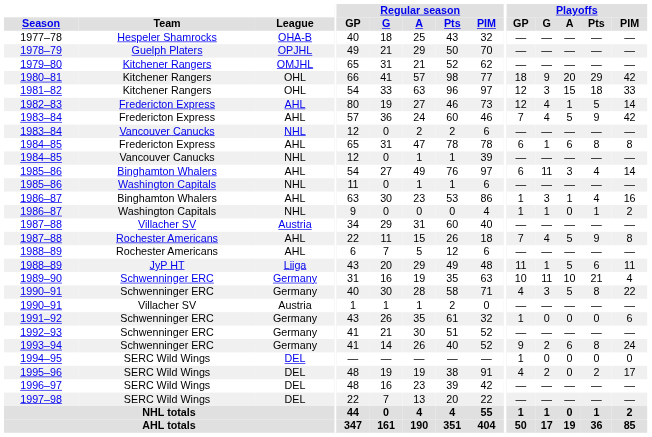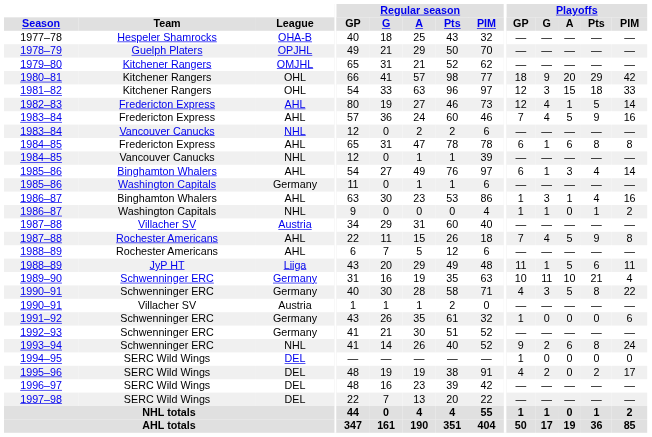 <table border="0" cellpadding="1" cellspacing="0" style="text-align:center; width:60em">
 <tr bgcolor="#e0e0e0">
 <th colspan="3" bgcolor="#ffffff"></th>
 <th rowspan="99" bgcolor="#ffffff"></th>
 <th colspan="5"><a href='#'>Regular season</a></th>
 <th rowspan="99" bgcolor="#ffffff"></th>
 <th colspan="5"><a href='#'>Playoffs</a></th>
 </tr>
 <tr bgcolor="#e0e0e0">
 <th><a href='#'>Season</a></th>
 <th>Team</th>
 <th>League</th>
 <th>GP</th>
 <th><a href='#'>G</a></th>
 <th><a href='#'>A</a></th>
 <th><a href='#'>Pts</a></th>
 <th><a href='#'>PIM</a></th>
 <th>GP</th>
 <th>G</th>
 <th>A</th>
 <th>Pts</th>
 <th>PIM</th>
 </tr>
 <tr>
 <td>1977–78</td>
 <td><a href='#'>Hespeler Shamrocks</a></td>
 <td><a href='#'>OHA-B</a></td>
 <td>40</td>
 <td>18</td>
 <td>25</td>
 <td>43</td>
 <td>32</td>
 <td>—</td>
 <td>—</td>
 <td>—</td>
 <td>—</td>
 <td>—</td>
 </tr>
 <tr bgcolor="#f0f0f0">
 <td><a href='#'>1978–79</a></td>
 <td><a href='#'>Guelph Platers</a></td>
 <td><a href='#'>OPJHL</a></td>
 <td>49</td>
 <td>21</td>
 <td>29</td>
 <td>50</td>
 <td>70</td>
 <td>—</td>
 <td>—</td>
 <td>—</td>
 <td>—</td>
 <td>—</td>
 </tr>
 <tr>
 <td><a href='#'>1979–80</a></td>
 <td><a href='#'>Kitchener Rangers</a></td>
 <td><a href='#'>OMJHL</a></td>
 <td>65</td>
 <td>31</td>
 <td>21</td>
 <td>52</td>
 <td>62</td>
 <td>—</td>
 <td>—</td>
 <td>—</td>
 <td>—</td>
 <td>—</td>
 </tr>
 <tr bgcolor="#f0f0f0">
 <td><a href='#'>1980–81</a></td>
 <td>Kitchener Rangers</td>
 <td>OHL</td>
 <td>66</td>
 <td>41</td>
 <td>57</td>
 <td>98</td>
 <td>77</td>
 <td>18</td>
 <td>9</td>
 <td>20</td>
 <td>29</td>
 <td>42</td>
 </tr>
 <tr>
 <td><a href='#'>1981–82</a></td>
 <td>Kitchener Rangers</td>
 <td>OHL</td>
 <td>54</td>
 <td>33</td>
 <td>63</td>
 <td>96</td>
 <td>97</td>
 <td>12</td>
 <td>3</td>
 <td>15</td>
 <td>18</td>
 <td>33</td>
 </tr>
 <tr bgcolor="#f0f0f0">
 <td><a href='#'>1982–83</a></td>
 <td><a href='#'>Fredericton Express</a></td>
 <td><a href='#'>AHL</a></td>
 <td>80</td>
 <td>19</td>
 <td>27</td>
 <td>46</td>
 <td>73</td>
 <td>12</td>
 <td>4</td>
 <td>1</td>
 <td>5</td>
 <td>14</td>
 </tr>
 <tr>
 <td><a href='#'>1983–84</a></td>
 <td>Fredericton Express</td>
 <td>AHL</td>
 <td>57</td>
 <td>36</td>
 <td>24</td>
 <td>60</td>
 <td>46</td>
 <td>7</td>
 <td>4</td>
 <td>5</td>
 <td>9</td>
-<td>42</td>
+<td>16</td>
 </tr>
 <tr bgcolor="#f0f0f0">
 <td><a href='#'>1983–84</a></td>
 <td><a href='#'>Vancouver Canucks</a></td>
 <td><a href='#'>NHL</a></td>
 <td>12</td>
 <td>0</td>
 <td>2</td>
 <td>2</td>
 <td>6</td>
 <td>—</td>
 <td>—</td>
 <td>—</td>
 <td>—</td>
 <td>—</td>
 </tr>
 <tr>
 <td><a href='#'>1984–85</a></td>
 <td>Fredericton Express</td>
 <td>AHL</td>
 <td>65</td>
 <td>31</td>
 <td>47</td>
 <td>78</td>
 <td>78</td>
 <td>6</td>
 <td>1</td>
 <td>6</td>
 <td>8</td>
 <td>8</td>
 </tr>
 <tr bgcolor="#f0f0f0">
 <td><a href='#'>1984–85</a></td>
 <td>Vancouver Canucks</td>
 <td>NHL</td>
 <td>12</td>
 <td>0</td>
 <td>1</td>
 <td>1</td>
 <td>39</td>
 <td>—</td>
 <td>—</td>
 <td>—</td>
 <td>—</td>
 <td>—</td>
 </tr>
 <tr>
 <td><a href='#'>1985–86</a></td>
 <td><a href='#'>Binghamton Whalers</a></td>
 <td>AHL</td>
 <td>54</td>
 <td>27</td>
 <td>49</td>
 <td>76</td>
 <td>97</td>
 <td>6</td>
-<td>11</td>
+<td>1</td>
 <td>3</td>
 <td>4</td>
 <td>14</td>
 </tr>
 <tr bgcolor="#f0f0f0">
 <td><a href='#'>1985–86</a></td>
 <td><a href='#'>Washington Capitals</a></td>
-<td>NHL</td>
+<td>Germany</td>
 <td>11</td>
 <td>0</td>
 <td>1</td>
 <td>1</td>
 <td>6</td>
 <td>—</td>
 <td>—</td>
 <td>—</td>
 <td>—</td>
 <td>—</td>
 </tr>
 <tr>
 <td><a href='#'>1986–87</a></td>
 <td>Binghamton Whalers</td>
 <td>AHL</td>
 <td>63</td>
 <td>30</td>
 <td>23</td>
 <td>53</td>
 <td>86</td>
 <td>1</td>
 <td>3</td>
 <td>1</td>
 <td>4</td>
 <td>16</td>
 </tr>
 <tr bgcolor="#f0f0f0">
 <td><a href='#'>1986–87</a></td>
 <td>Washington Capitals</td>
 <td>NHL</td>
 <td>9</td>
 <td>0</td>
 <td>0</td>
 <td>0</td>
 <td>4</td>
 <td>1</td>
 <td>1</td>
 <td>0</td>
 <td>1</td>
 <td>2</td>
 </tr>
 <tr>
 <td><a href='#'>1987–88</a></td>
 <td><a href='#'>Villacher SV</a></td>
 <td><a href='#'>Austria</a></td>
 <td>34</td>
 <td>29</td>
 <td>31</td>
 <td>60</td>
 <td>40</td>
 <td>—</td>
 <td>—</td>
 <td>—</td>
 <td>—</td>
 <td>—</td>
 </tr>
 <tr bgcolor="#f0f0f0">
 <td><a href='#'>1987–88</a></td>
 <td><a href='#'>Rochester Americans</a></td>
 <td>AHL</td>
 <td>22</td>
 <td>11</td>
 <td>15</td>
 <td>26</td>
 <td>18</td>
 <td>7</td>
 <td>4</td>
 <td>5</td>
 <td>9</td>
 <td>8</td>
 </tr>
 <tr>
 <td><a href='#'>1988–89</a></td>
 <td>Rochester Americans</td>
 <td>AHL</td>
 <td>6</td>
 <td>7</td>
 <td>5</td>
 <td>12</td>
 <td>6</td>
 <td>—</td>
 <td>—</td>
 <td>—</td>
 <td>—</td>
 <td>—</td>
 </tr>
 <tr bgcolor="#f0f0f0">
 <td><a href='#'>1988–89</a></td>
 <td><a href='#'>JyP HT</a></td>
 <td><a href='#'>Liiga</a></td>
 <td>43</td>
 <td>20</td>
 <td>29</td>
 <td>49</td>
 <td>48</td>
 <td>11</td>
 <td>1</td>
 <td>5</td>
 <td>6</td>
 <td>11</td>
 </tr>
 <tr>
 <td><a href='#'>1989–90</a></td>
 <td><a href='#'>Schwenninger ERC</a></td>
 <td><a href='#'>Germany</a></td>
 <td>31</td>
 <td>16</td>
 <td>19</td>
 <td>35</td>
 <td>63</td>
 <td>10</td>
 <td>11</td>
 <td>10</td>
 <td>21</td>
 <td>4</td>
 </tr>
 <tr bgcolor="#f0f0f0">
 <td><a href='#'>1990–91</a></td>
 <td>Schwenninger ERC</td>
 <td>Germany</td>
 <td>40</td>
 <td>30</td>
 <td>28</td>
 <td>58</td>
 <td>71</td>
 <td>4</td>
 <td>3</td>
 <td>5</td>
 <td>8</td>
 <td>22</td>
 </tr>
 <tr>
 <td><a href='#'>1990–91</a></td>
 <td>Villacher SV</td>
 <td>Austria</td>
 <td>1</td>
 <td>1</td>
 <td>1</td>
 <td>2</td>
 <td>0</td>
 <td>—</td>
 <td>—</td>
 <td>—</td>
 <td>—</td>
 <td>—</td>
 </tr>
 <tr bgcolor="#f0f0f0">
 <td><a href='#'>1991–92</a></td>
 <td>Schwenninger ERC</td>
 <td>Germany</td>
 <td>43</td>
 <td>26</td>
 <td>35</td>
 <td>61</td>
 <td>32</td>
 <td>1</td>
 <td>0</td>
 <td>0</td>
 <td>0</td>
 <td>6</td>
 </tr>
 <tr>
 <td><a href='#'>1992–93</a></td>
 <td>Schwenninger ERC</td>
 <td>Germany</td>
 <td>41</td>
 <td>21</td>
 <td>30</td>
 <td>51</td>
 <td>52</td>
 <td>—</td>
 <td>—</td>
 <td>—</td>
 <td>—</td>
 <td>—</td>
 </tr>
 <tr bgcolor="#f0f0f0">
 <td><a href='#'>1993–94</a></td>
 <td>Schwenninger ERC</td>
-<td>Germany</td>
+<td>NHL</td>
 <td>41</td>
 <td>14</td>
 <td>26</td>
 <td>40</td>
 <td>52</td>
 <td>9</td>
 <td>2</td>
 <td>6</td>
 <td>8</td>
 <td>24</td>
 </tr>
 <tr>
 <td><a href='#'>1994–95</a></td>
 <td>SERC Wild Wings</td>
 <td><a href='#'>DEL</a></td>
 <td>—</td>
 <td>—</td>
 <td>—</td>
 <td>—</td>
 <td>—</td>
 <td>1</td>
 <td>0</td>
 <td>0</td>
 <td>0</td>
 <td>0</td>
 </tr>
 <tr bgcolor="#f0f0f0">
 <td><a href='#'>1995–96</a></td>
 <td>SERC Wild Wings</td>
 <td>DEL</td>
 <td>48</td>
 <td>19</td>
 <td>19</td>
 <td>38</td>
 <td>91</td>
 <td>4</td>
 <td>2</td>
 <td>0</td>
 <td>2</td>
 <td>17</td>
 </tr>
 <tr>
 <td><a href='#'>1996–97</a></td>
 <td>SERC Wild Wings</td>
 <td>DEL</td>
 <td>48</td>
 <td>16</td>
 <td>23</td>
 <td>39</td>
 <td>42</td>
 <td>—</td>
 <td>—</td>
 <td>—</td>
 <td>—</td>
 <td>—</td>
 </tr>
 <tr bgcolor="#f0f0f0">
 <td><a href='#'>1997–98</a></td>
 <td>SERC Wild Wings</td>
 <td>DEL</td>
 <td>22</td>
 <td>7</td>
 <td>13</td>
 <td>20</td>
 <td>22</td>
 <td>—</td>
 <td>—</td>
 <td>—</td>
 <td>—</td>
 <td>—</td>
 </tr>
 <tr>
 </tr>
 <tr ALIGN="center" bgcolor="#e0e0e0">
 <th colspan="3">NHL totals</th>
 <th ALIGN="center">44</th>
 <th ALIGN="center">0</th>
 <th ALIGN="center">4</th>
 <th ALIGN="center">4</th>
 <th ALIGN="center">55</th>
 <th ALIGN="center">1</th>
 <th ALIGN="center">1</th>
 <th ALIGN="center">0</th>
 <th ALIGN="center">1</th>
 <th ALIGN="center">2</th>
 </tr>
 <tr>
 </tr>
 <tr ALIGN="center" bgcolor="#e0e0e0">
 <th colspan="3">AHL totals</th>
 <th ALIGN="center">347</th>
 <th ALIGN="center">161</th>
 <th ALIGN="center">190</th>
 <th ALIGN="center">351</th>
 <th ALIGN="center">404</th>
 <th ALIGN="center">50</th>
 <th ALIGN="center">17</th>
 <th ALIGN="center">19</th>
 <th ALIGN="center">36</th>
 <th ALIGN="center">85</th>
 </tr>
 </table>
